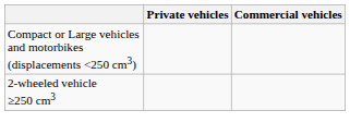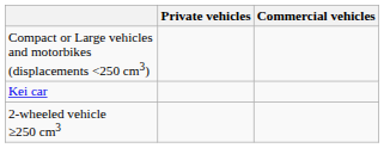 <table class="wikitable">
 <tr>
 <th width="175"></th>
 <th>Private vehicles</th>
 <th>Commercial vehicles</th>
 </tr>
 <tr>
 <td>Compact or Large vehicles and motorbikes (displacements <250 cm<sup>3</sup>)</td>
 <td></td>
 <td></td>
 </tr>
 <tr>
+<td><a href='#'>Kei car</a></td>
+<td></td>
+<td></td>
+</tr>
+<tr>
 <td>2-wheeled vehicle ≥250 cm<sup>3</sup></td>
 <td></td>
 <td align="center"></td>
 </tr>
 </table>
